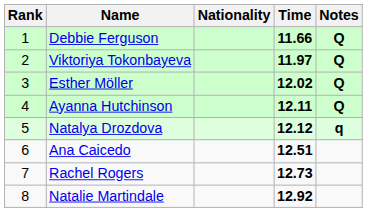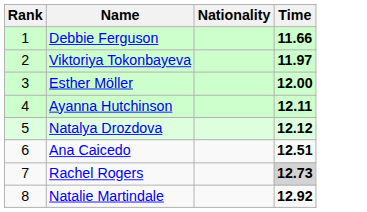 <table class="wikitable sortable" style="text-align:center">
 <tr>
 <th>Rank</th>
 <th>Name</th>
 <th>Nationality</th>
 <th>Time</th>
-<th>Notes</th>
 </tr>
 <tr bgcolor=ccffcc>
 <td>1</td>
 <td align=left><a href='#'>Debbie Ferguson</a></td>
 <td align=left></td>
 <td><strong>11.66</strong></td>
-<td><strong>Q</strong></td>
 </tr>
 <tr bgcolor=ccffcc>
 <td>2</td>
 <td align=left><a href='#'>Viktoriya Tokonbayeva</a></td>
 <td align=left></td>
 <td><strong>11.97</strong></td>
-<td><strong>Q</strong></td>
 </tr>
 <tr bgcolor=ccffcc>
 <td>3</td>
 <td align=left><a href='#'>Esther Möller</a></td>
 <td align=left></td>
-<td><strong>12.02</strong></td>
-<td><strong>Q</strong></td>
+<td><strong>12.00</strong></td>
 </tr>
 <tr bgcolor=ccffcc>
 <td>4</td>
 <td align=left><a href='#'>Ayanna Hutchinson</a></td>
 <td align=left></td>
 <td><strong>12.11</strong></td>
-<td><strong>Q</strong></td>
 </tr>
 <tr bgcolor=ddffdd>
 <td>5</td>
 <td align=left><a href='#'>Natalya Drozdova</a></td>
 <td align=left></td>
 <td><strong>12.12</strong></td>
-<td><strong>q</strong></td>
 </tr>
 <tr>
 <td>6</td>
 <td align=left><a href='#'>Ana Caicedo</a></td>
 <td align=left></td>
 <td><strong>12.51</strong></td>
-<td></td>
 </tr>
 <tr>
 <td>7</td>
 <td align=left><a href='#'>Rachel Rogers</a></td>
 <td align=left></td>
-<td><strong>12.73</strong></td>
-<td></td>
+<td style="background: lightgrey;"><strong>12.73</strong></td>
 </tr>
 <tr>
 <td>8</td>
 <td align=left><a href='#'>Natalie Martindale</a></td>
 <td align=left></td>
 <td><strong>12.92</strong></td>
-<td></td>
 </tr>
 </table>
